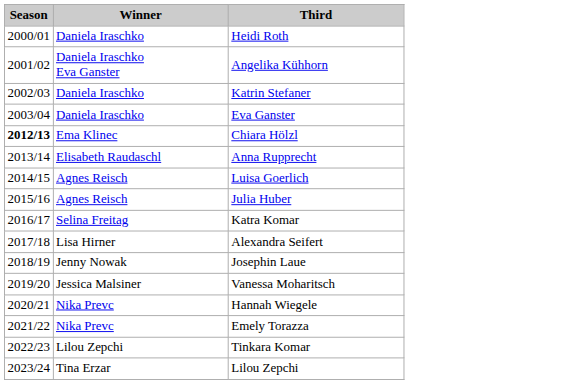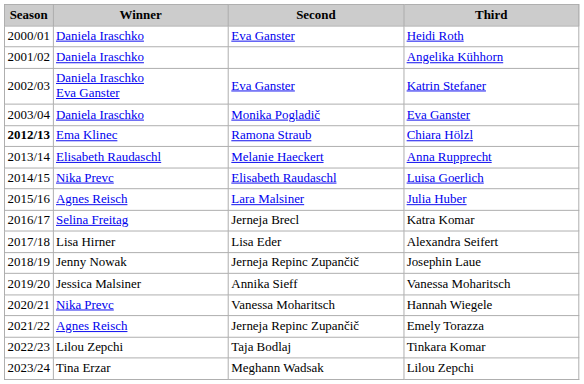 <table class="wikitable plainrowheaders" style="background:#fff; font-size:86%; line-height:16px; border:grey solid 1px; border-collapse:collapse;">
 <tr style="background:#ccc; text-align:center;">
 <th style="background:#ccc;" width="45">Season</th>
 <th style="background:#ccc;" width="180">Winner</th>
+<th style="background:#ccc;" width="180">Second</th>
 <th style="background:#ccc;" width="180">Third</th>
 </tr>
 <tr>
 <td style="text-align: center;">2000/01</td>
 <td> <a href='#'>Daniela Iraschko</a></td>
+<td> <a href='#'>Eva Ganster</a></td>
 <td> <a href='#'>Heidi Roth</a></td>
 </tr>
 <tr>
 <td style="text-align: center;">2001/02</td>
-<td> <a href='#'>Daniela Iraschko</a><br> <a href='#'>Eva Ganster</a></td>
+<td> <a href='#'>Daniela Iraschko</a></td>
+<td></td>
 <td> <a href='#'>Angelika Kühhorn</a></td>
 </tr>
 <tr>
 <td style="text-align: center;">2002/03</td>
-<td> <a href='#'>Daniela Iraschko</a></td>
+<td> <a href='#'>Daniela Iraschko</a><br> <a href='#'>Eva Ganster</a></td>
+<td> <a href='#'>Eva Ganster</a></td>
 <td> <a href='#'>Katrin Stefaner</a></td>
 </tr>
 <tr>
 <td style="text-align: center;">2003/04</td>
 <td> <a href='#'>Daniela Iraschko</a></td>
+<td> <a href='#'>Monika Pogladič</a></td>
 <td> <a href='#'>Eva Ganster</a></td>
 </tr>
 <tr>
 <td style="text-align: center;"><strong>2012/13</strong></td>
 <td> <a href='#'>Ema Klinec</a></td>
+<td> <a href='#'>Ramona Straub</a></td>
 <td> <a href='#'>Chiara Hölzl</a></td>
 </tr>
 <tr>
 <td style="text-align: center;">2013/14</td>
 <td> <a href='#'>Elisabeth Raudaschl</a></td>
+<td> <a href='#'>Melanie Haeckert</a></td>
 <td> <a href='#'>Anna Rupprecht</a></td>
 </tr>
 <tr>
 <td style="text-align: center;">2014/15</td>
-<td> <a href='#'>Agnes Reisch</a></td>
+<td> <a href='#'>Nika Prevc</a></td>
+<td> <a href='#'>Elisabeth Raudaschl</a></td>
 <td> <a href='#'>Luisa Goerlich</a></td>
 </tr>
 <tr>
 <td style="text-align: center;">2015/16</td>
 <td> <a href='#'>Agnes Reisch</a></td>
+<td> <a href='#'>Lara Malsiner</a></td>
 <td> <a href='#'>Julia Huber</a></td>
 </tr>
 <tr>
 <td style="text-align: center;">2016/17</td>
 <td> <a href='#'>Selina Freitag</a></td>
+<td> Jerneja Brecl</td>
 <td> Katra Komar</td>
 </tr>
 <tr>
 <td style="text-align: center;">2017/18</td>
 <td> Lisa Hirner</td>
+<td> Lisa Eder</td>
 <td> Alexandra Seifert</td>
 </tr>
 <tr>
 <td style="text-align: center;">2018/19</td>
 <td> Jenny Nowak</td>
+<td> Jerneja Repinc Zupančič</td>
 <td> Josephin Laue</td>
 </tr>
 <tr>
 <td style="text-align: center;">2019/20</td>
 <td> Jessica Malsiner</td>
+<td> Annika Sieff</td>
 <td> Vanessa Moharitsch</td>
 </tr>
 <tr>
 <td>2020/21</td>
 <td> <a href='#'>Nika Prevc</a></td>
+<td> Vanessa Moharitsch</td>
 <td> Hannah Wiegele</td>
 </tr>
 <tr>
 <td>2021/22</td>
-<td> <a href='#'>Nika Prevc</a></td>
+<td> <a href='#'>Agnes Reisch</a></td>
+<td> Jerneja Repinc Zupančič</td>
 <td> Emely Torazza</td>
 </tr>
 <tr>
 <td>2022/23</td>
 <td> Lilou Zepchi</td>
+<td> Taja Bodlaj</td>
 <td> Tinkara Komar</td>
 </tr>
 <tr>
 <td>2023/24</td>
 <td> Tina Erzar</td>
+<td> Meghann Wadsak</td>
 <td> Lilou Zepchi</td>
 </tr>
 </table>
